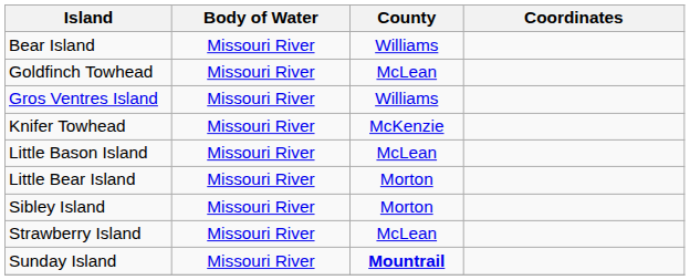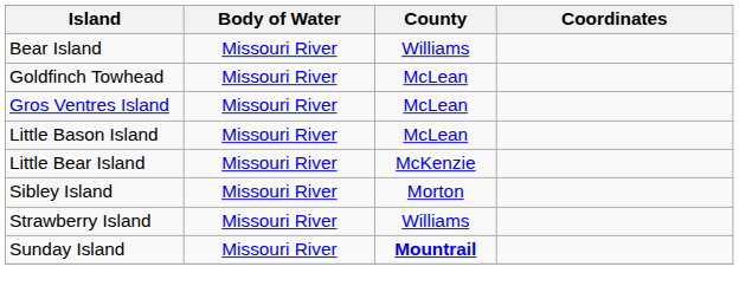 <table class="wikitable sortable" style="text-align:center">
 <tr>
 <th width="150pt">Island</th>
 <th width="160pt">Body of Water</th>
 <th width="100pt">County</th>
 <th width="200pt">Coordinates</th>
 </tr>
 <tr>
 <td align="left">Bear Island</td>
 <td><a href='#'>Missouri River</a></td>
 <td><a href='#'>Williams</a></td>
 <td></td>
 </tr>
 <tr>
 <td align="left">Goldfinch Towhead</td>
 <td><a href='#'>Missouri River</a></td>
 <td><a href='#'>McLean</a></td>
 <td></td>
 </tr>
 <tr>
 <td align="left"><a href='#'>Gros Ventres Island</a></td>
 <td><a href='#'>Missouri River</a></td>
-<td><a href='#'>Williams</a></td>
-<td></td>
-</tr>
-<tr>
-<td align="left">Knifer Towhead</td>
-<td><a href='#'>Missouri River</a></td>
-<td><a href='#'>McKenzie</a></td>
+<td><a href='#'>McLean</a></td>
 <td></td>
 </tr>
 <tr>
 <td align="left">Little Bason Island</td>
 <td><a href='#'>Missouri River</a></td>
 <td><a href='#'>McLean</a></td>
 <td></td>
 </tr>
 <tr>
 <td align="left">Little Bear Island</td>
 <td><a href='#'>Missouri River</a></td>
-<td><a href='#'>Morton</a></td>
+<td><a href='#'>McKenzie</a></td>
 <td></td>
 </tr>
 <tr>
 <td align="left">Sibley Island</td>
 <td><a href='#'>Missouri River</a></td>
 <td><a href='#'>Morton</a></td>
 <td></td>
 </tr>
 <tr>
 <td align="left">Strawberry Island</td>
 <td><a href='#'>Missouri River</a></td>
-<td><a href='#'>McLean</a></td>
+<td><a href='#'>Williams</a></td>
 <td></td>
 </tr>
 <tr>
 <td align="left">Sunday Island</td>
 <td><a href='#'>Missouri River</a></td>
 <td><strong><a href='#'>Mountrail</a></strong></td>
 <td></td>
 </tr>
 <tr>
 </tr>
 </table>
